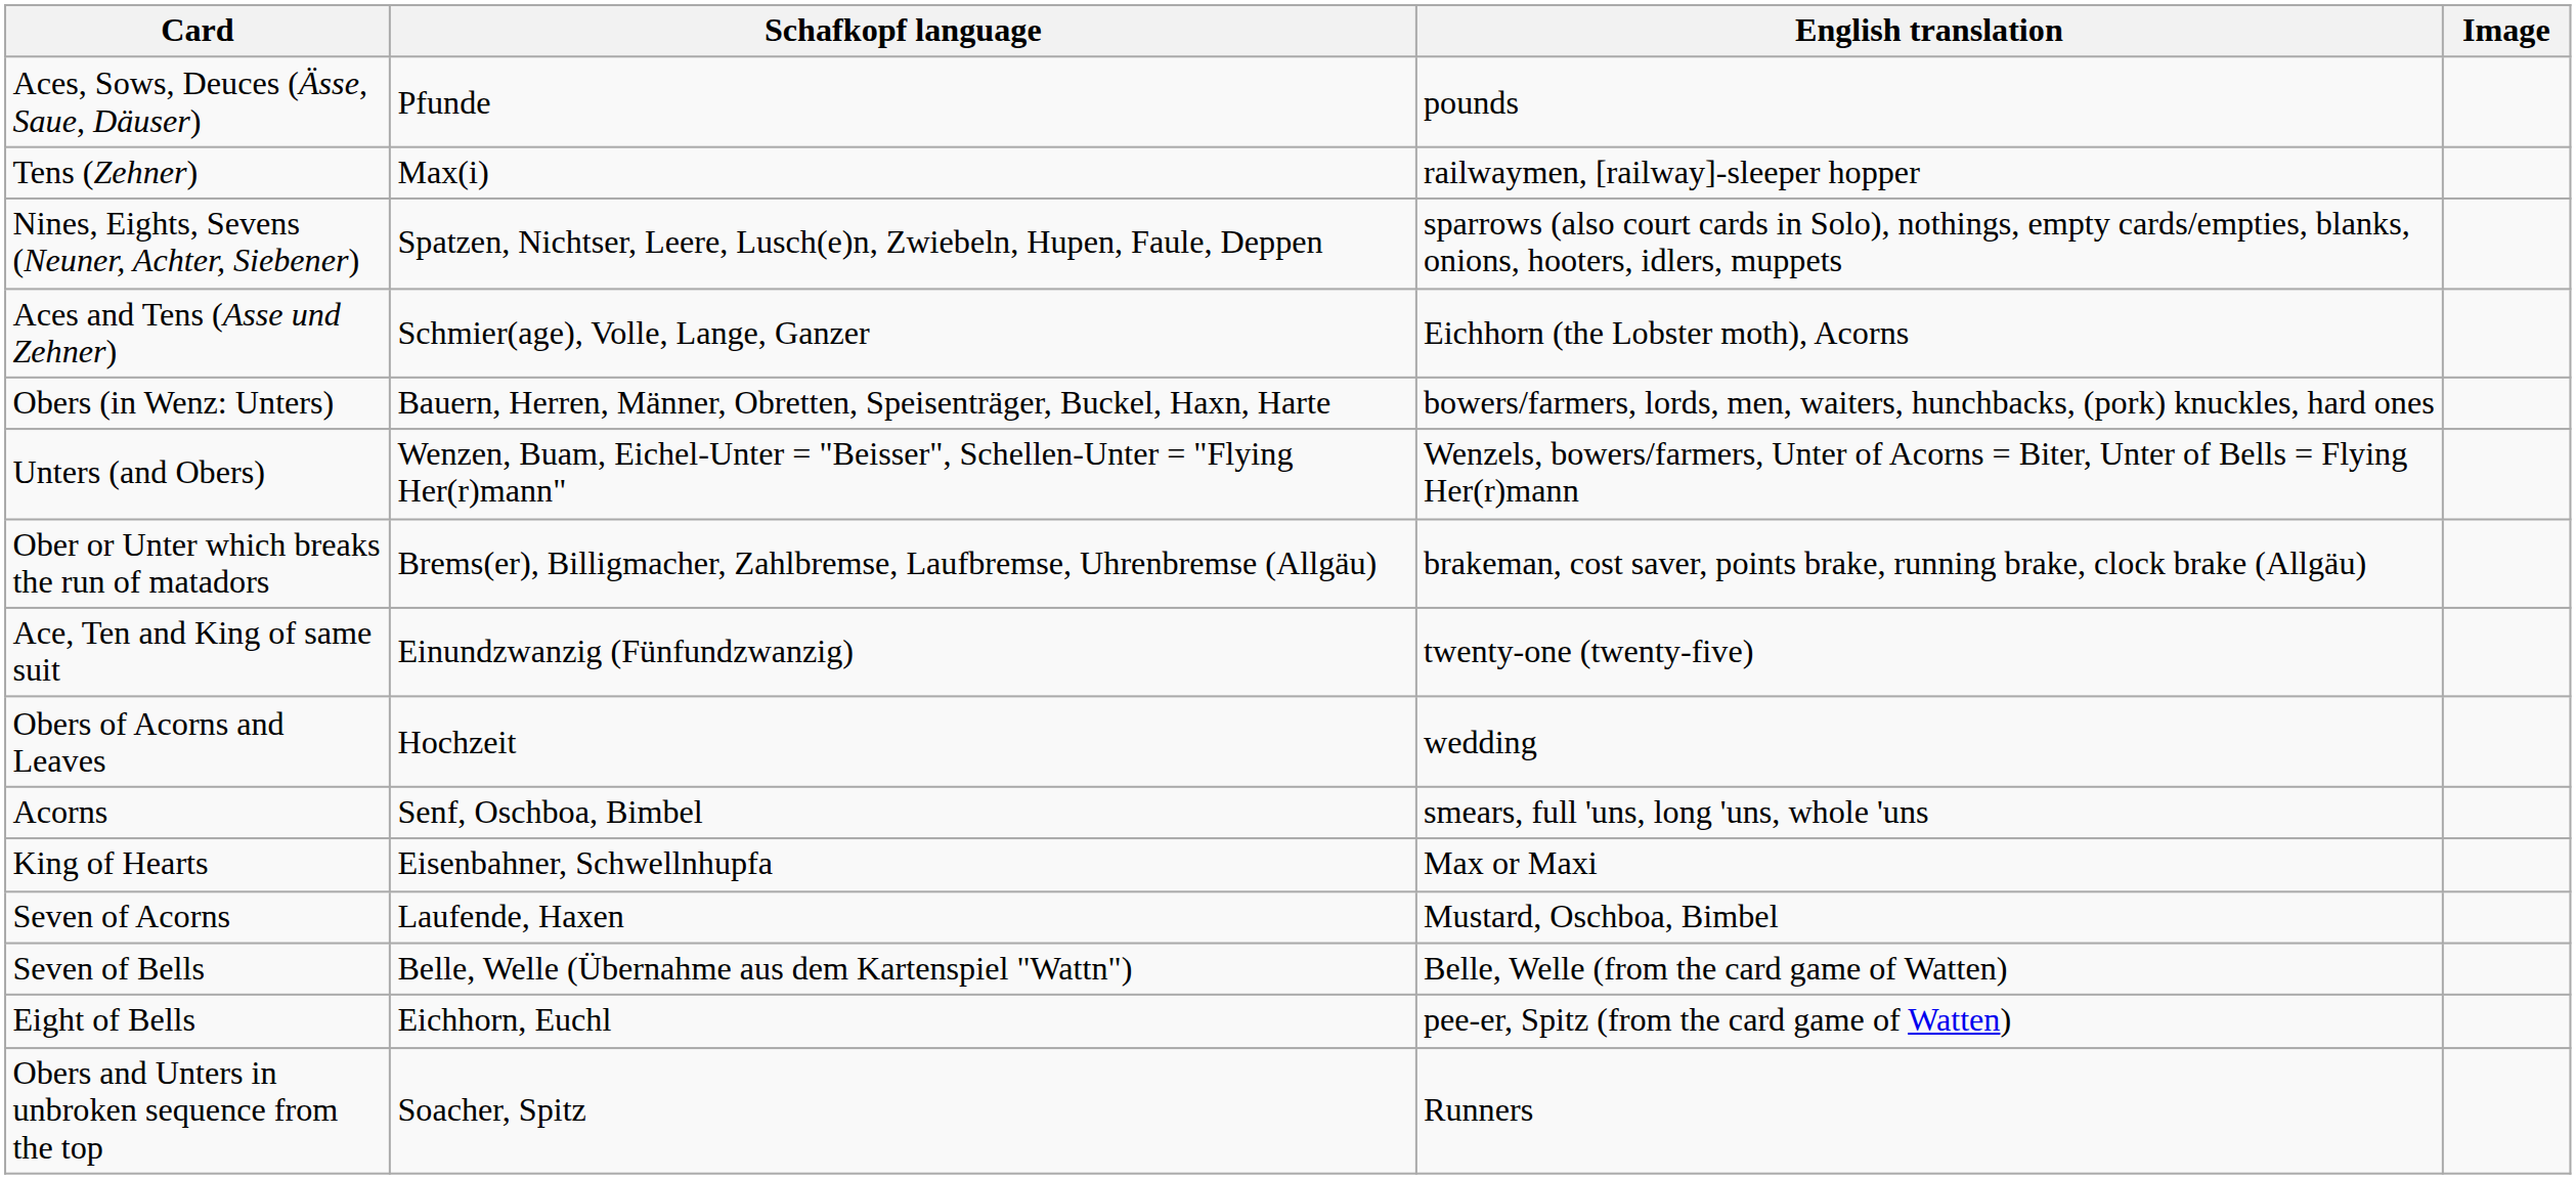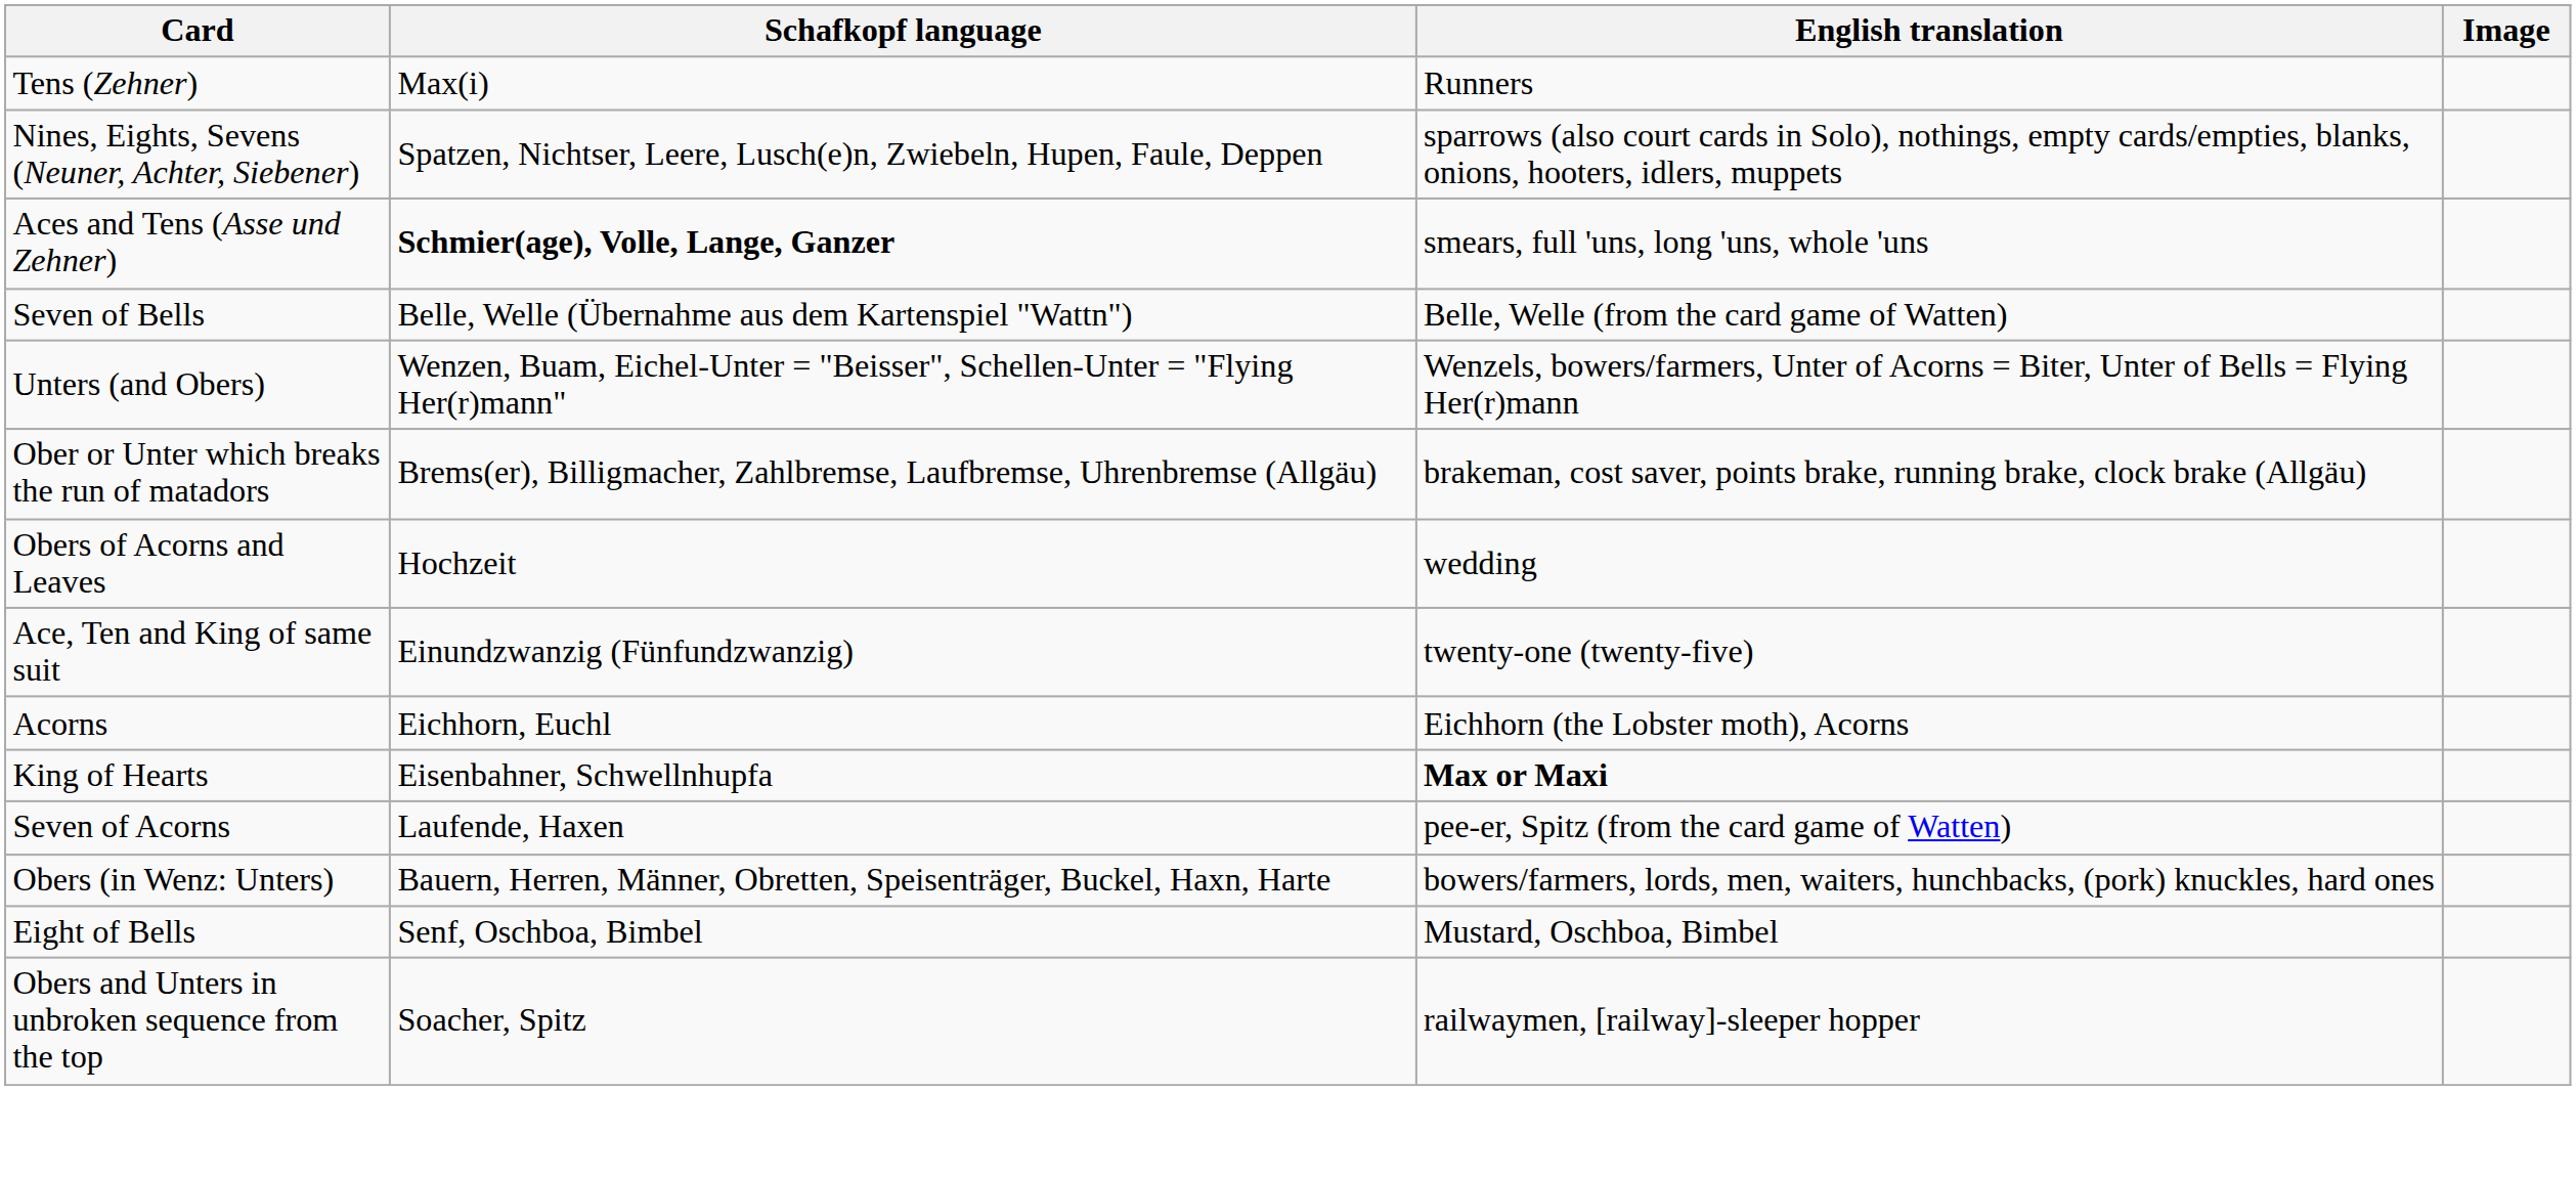 <table class="wikitable">
 <tr class="hintergrundfarbe5">
 <th width="500" align="center">Card</th>
 <th width="40%" align="left">Schafkopf language</th>
 <th width="40%" align="left">English translation</th>
 <th width="5%" align="left">Image</th>
 </tr>
 <tr>
-<td>Aces, Sows, Deuces (<em>Ässe</em>, <em>Saue</em>, <em>Däuser</em>)</td>
-<td>Pfunde</td>
-<td>pounds</td>
-<td></td>
-</tr>
-<tr>
 <td>Tens (<em>Zehner</em>)</td>
 <td>Max(i)</td>
-<td>railwaymen, [railway]-sleeper hopper</td>
+<td>Runners</td>
 <td></td>
 </tr>
 <tr>
 <td>Nines, Eights, Sevens (<em>Neuner, Achter, Siebener</em>)</td>
 <td>Spatzen, Nichtser, Leere, Lusch(e)n, Zwiebeln, Hupen, Faule, Deppen</td>
 <td>sparrows (also court cards in Solo), nothings, empty cards/empties, blanks, onions, hooters, idlers, muppets</td>
 <td></td>
 </tr>
 <tr>
 <td>Aces and Tens (<em>Asse und Zehner</em>)</td>
-<td>Schmier(age), Volle, Lange, Ganzer</td>
-<td>Eichhorn (the Lobster moth), Acorns</td>
+<td><strong>Schmier(age), Volle, Lange, Ganzer</strong></td>
+<td>smears, full 'uns, long 'uns, whole 'uns</td>
 <td align = "center"></td>
 </tr>
 <tr>
-<td>Obers (in Wenz: Unters)</td>
-<td>Bauern, Herren, Männer, Obretten, Speisenträger, Buckel, Haxn, Harte</td>
-<td>bowers/farmers, lords, men, waiters, hunchbacks, (pork) knuckles, hard ones</td>
-<td></td>
+<td>Seven of Bells</td>
+<td>Belle, Welle (Übernahme aus dem Kartenspiel "Wattn")</td>
+<td>Belle, Welle (from the card game of Watten)</td>
+<td align="center"></td>
 </tr>
 <tr>
 <td>Unters (and Obers)</td>
 <td>Wenzen, Buam, Eichel-Unter = "Beisser", Schellen-Unter = "Flying Her(r)mann"</td>
 <td>Wenzels, bowers/farmers, Unter of Acorns = Biter, Unter of Bells = Flying Her(r)mann</td>
 <td></td>
 </tr>
 <tr>
 <td>Ober or Unter which breaks the run of matadors</td>
 <td>Brems(er), Billigmacher, Zahlbremse, Laufbremse, Uhrenbremse (Allgäu)</td>
 <td>brakeman, cost saver, points brake, running brake, clock brake (Allgäu)</td>
 <td></td>
 </tr>
 <tr>
+<td>Obers of Acorns and Leaves</td>
+<td>Hochzeit</td>
+<td>wedding</td>
+<td align = "center"></td>
+</tr>
+<tr>
 <td>Ace, Ten and King of same suit</td>
 <td>Einundzwanzig (Fünfundzwanzig)</td>
 <td>twenty-one (twenty-five)</td>
 <td align = "center"></td>
 </tr>
 <tr>
-<td>Obers of Acorns and Leaves</td>
-<td>Hochzeit</td>
-<td>wedding</td>
-<td align = "center"></td>
-</tr>
-<tr>
 <td>Acorns</td>
-<td>Senf, Oschboa, Bimbel</td>
-<td>smears, full 'uns, long 'uns, whole 'uns</td>
+<td>Eichhorn, Euchl</td>
+<td>Eichhorn (the Lobster moth), Acorns</td>
 <td align="center"></td>
 </tr>
 <tr>
 <td>King of Hearts</td>
 <td>Eisenbahner, Schwellnhupfa</td>
-<td>Max or Maxi</td>
+<td><strong>Max or Maxi</strong></td>
 <td align="center"></td>
 </tr>
 <tr>
 <td>Seven of Acorns</td>
 <td>Laufende, Haxen</td>
-<td>Mustard, Oschboa, Bimbel</td>
+<td>pee-er, Spitz (from the card game of <a href='#'>Watten</a>)</td>
 <td align="center"></td>
 </tr>
 <tr>
-<td>Seven of Bells</td>
-<td>Belle, Welle (Übernahme aus dem Kartenspiel "Wattn")</td>
-<td>Belle, Welle (from the card game of Watten)</td>
-<td align="center"></td>
+<td>Obers (in Wenz: Unters)</td>
+<td>Bauern, Herren, Männer, Obretten, Speisenträger, Buckel, Haxn, Harte</td>
+<td>bowers/farmers, lords, men, waiters, hunchbacks, (pork) knuckles, hard ones</td>
+<td></td>
 </tr>
 <tr>
 <td>Eight of Bells</td>
-<td>Eichhorn, Euchl</td>
-<td>pee-er, Spitz (from the card game of <a href='#'>Watten</a>)</td>
+<td>Senf, Oschboa, Bimbel</td>
+<td>Mustard, Oschboa, Bimbel</td>
 <td align="center"></td>
 </tr>
 <tr>
 <td>Obers and Unters in unbroken sequence from the top</td>
 <td>Soacher, Spitz</td>
-<td>Runners</td>
+<td>railwaymen, [railway]-sleeper hopper</td>
 <td></td>
 </tr>
 </table>
